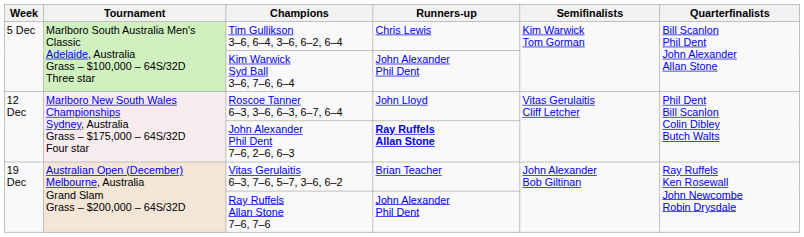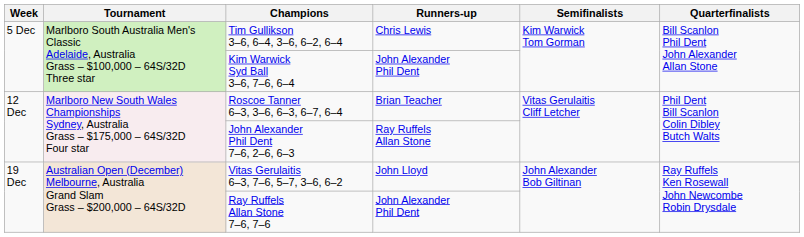 <table class=wikitable style=font-size:95%>
 <tr>
 <th style="width:48px;">Week</th>
 <th style="width:250px;">Tournament</th>
 <th style="width:200px;">Champions</th>
 <th style="width:200px;">Runners-up</th>
 <th style="width:190px;">Semifinalists</th>
 <th style="width:190px;">Quarterfinalists</th>
 </tr>
 <tr valign=top>
 <td rowspan=2>5 Dec</td>
 <td style="background:#d0f0c0;" rowspan=2>Marlboro South Australia Men's Classic <br> <a href='#'>Adelaide</a>, Australia <br> Grass – $100,000 – 64S/32D <br> Three star</td>
 <td> <a href='#'>Tim Gullikson</a> <br> 3–6, 6–4, 3–6, 6–2, 6–4</td>
 <td> <a href='#'>Chris Lewis</a></td>
 <td rowspan=2> <a href='#'>Kim Warwick</a> <br>  <a href='#'>Tom Gorman</a></td>
 <td rowspan=2> <a href='#'>Bill Scanlon</a> <br>  <a href='#'>Phil Dent</a> <br>  <a href='#'>John Alexander</a> <br>  <a href='#'>Allan Stone</a></td>
 </tr>
 <tr valign=top>
 <td> <a href='#'>Kim Warwick</a> <br>  <a href='#'>Syd Ball</a> <br> 3–6, 7–6, 6–4</td>
 <td> <a href='#'>John Alexander</a> <br>  <a href='#'>Phil Dent</a></td>
 </tr>
 <tr valign=top>
 <td rowspan=2>12 Dec</td>
 <td style="background:#F8ECEF;" rowspan=2><a href='#'>Marlboro New South Wales Championships</a> <br> <a href='#'>Sydney</a>, Australia <br> Grass – $175,000 – 64S/32D <br> Four star</td>
 <td> <a href='#'>Roscoe Tanner</a> <br> 6–3, 3–6, 6–3, 6–7, 6–4</td>
-<td> <a href='#'>John Lloyd</a></td>
+<td> <a href='#'>Brian Teacher</a></td>
 <td rowspan=2> <a href='#'>Vitas Gerulaitis</a> <br>  <a href='#'>Cliff Letcher</a></td>
 <td rowspan=2> <a href='#'>Phil Dent</a> <br>  <a href='#'>Bill Scanlon</a> <br>  <a href='#'>Colin Dibley</a> <br>  <a href='#'>Butch Walts</a></td>
 </tr>
 <tr valign=top>
 <td> <a href='#'>John Alexander</a> <br>  <a href='#'>Phil Dent</a> <br> 7–6, 2–6, 6–3</td>
-<td><strong> <a href='#'>Ray Ruffels</a> <br>  <a href='#'>Allan Stone</a></strong></td>
+<td> <a href='#'>Ray Ruffels</a> <br>  <a href='#'>Allan Stone</a></td>
 </tr>
 <tr valign=top>
 <td rowspan=2>19 Dec</td>
 <td style="background:#F3E6D7;" rowspan=2><a href='#'>Australian Open (December)</a> <br> <a href='#'>Melbourne</a>, Australia <br> Grand Slam <br> Grass – $200,000 – 64S/32D</td>
 <td> <a href='#'>Vitas Gerulaitis</a> <br> 6–3, 7–6, 5–7, 3–6, 6–2</td>
-<td> <a href='#'>Brian Teacher</a></td>
+<td> <a href='#'>John Lloyd</a></td>
 <td rowspan=2> <a href='#'>John Alexander</a> <br>  <a href='#'>Bob Giltinan</a></td>
 <td rowspan=2> <a href='#'>Ray Ruffels</a> <br>  <a href='#'>Ken Rosewall</a> <br>  <a href='#'>John Newcombe</a> <br>  <a href='#'>Robin Drysdale</a></td>
 </tr>
 <tr valign=top>
 <td> <a href='#'>Ray Ruffels</a> <br>  <a href='#'>Allan Stone</a> <br> 7–6, 7–6</td>
 <td> <a href='#'>John Alexander</a> <br>  <a href='#'>Phil Dent</a></td>
 </tr>
 </table>
